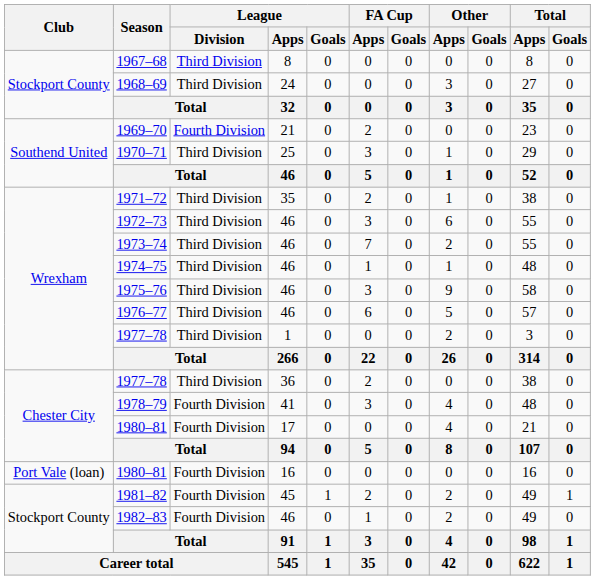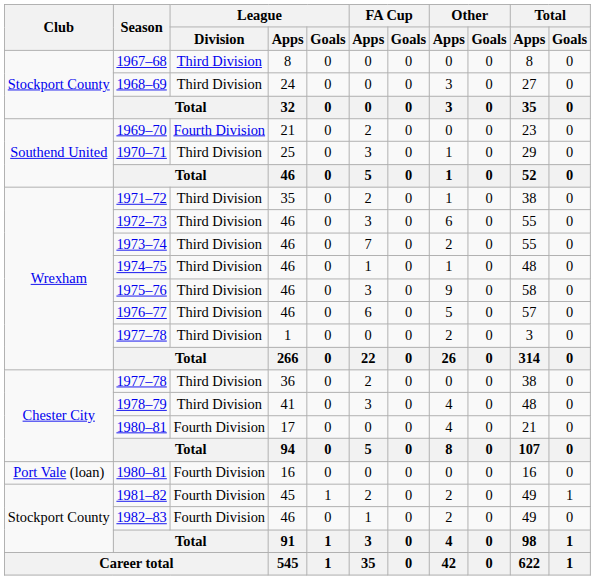 <table class="wikitable" style="text-align: center;">
 <tr>
 <th rowspan="2">Club</th>
 <th rowspan="2">Season</th>
 <th colspan="3">League</th>
 <th colspan="2">FA Cup</th>
 <th colspan="2">Other</th>
 <th colspan="2">Total</th>
 </tr>
 <tr>
 <th>Division</th>
 <th>Apps</th>
 <th>Goals</th>
 <th>Apps</th>
 <th>Goals</th>
 <th>Apps</th>
 <th>Goals</th>
 <th>Apps</th>
 <th>Goals</th>
 </tr>
 <tr>
 <td rowspan="3"><a href='#'>Stockport County</a></td>
 <td><a href='#'>1967–68</a></td>
 <td><a href='#'>Third Division</a></td>
 <td>8</td>
 <td>0</td>
 <td>0</td>
 <td>0</td>
 <td>0</td>
 <td>0</td>
 <td>8</td>
 <td>0</td>
 </tr>
 <tr>
 <td><a href='#'>1968–69</a></td>
 <td>Third Division</td>
 <td>24</td>
 <td>0</td>
 <td>0</td>
 <td>0</td>
 <td>3</td>
 <td>0</td>
 <td>27</td>
 <td>0</td>
 </tr>
 <tr>
 <th colspan="2">Total</th>
 <th>32</th>
 <th>0</th>
 <th>0</th>
 <th>0</th>
 <th>3</th>
 <th>0</th>
 <th>35</th>
 <th>0</th>
 </tr>
 <tr>
 <td rowspan="3"><a href='#'>Southend United</a></td>
 <td><a href='#'>1969–70</a></td>
 <td><a href='#'>Fourth Division</a></td>
 <td>21</td>
 <td>0</td>
 <td>2</td>
 <td>0</td>
 <td>0</td>
 <td>0</td>
 <td>23</td>
 <td>0</td>
 </tr>
 <tr>
 <td><a href='#'>1970–71</a></td>
 <td>Third Division</td>
 <td>25</td>
 <td>0</td>
 <td>3</td>
 <td>0</td>
 <td>1</td>
 <td>0</td>
 <td>29</td>
 <td>0</td>
 </tr>
 <tr>
 <th colspan="2">Total</th>
 <th>46</th>
 <th>0</th>
 <th>5</th>
 <th>0</th>
 <th>1</th>
 <th>0</th>
 <th>52</th>
 <th>0</th>
 </tr>
 <tr>
 <td rowspan="8"><a href='#'>Wrexham</a></td>
 <td><a href='#'>1971–72</a></td>
 <td>Third Division</td>
 <td>35</td>
 <td>0</td>
 <td>2</td>
 <td>0</td>
 <td>1</td>
 <td>0</td>
 <td>38</td>
 <td>0</td>
 </tr>
 <tr>
 <td><a href='#'>1972–73</a></td>
 <td>Third Division</td>
 <td>46</td>
 <td>0</td>
 <td>3</td>
 <td>0</td>
 <td>6</td>
 <td>0</td>
 <td>55</td>
 <td>0</td>
 </tr>
 <tr>
 <td><a href='#'>1973–74</a></td>
 <td>Third Division</td>
 <td>46</td>
 <td>0</td>
 <td>7</td>
 <td>0</td>
 <td>2</td>
 <td>0</td>
 <td>55</td>
 <td>0</td>
 </tr>
 <tr>
 <td><a href='#'>1974–75</a></td>
 <td>Third Division</td>
 <td>46</td>
 <td>0</td>
 <td>1</td>
 <td>0</td>
 <td>1</td>
 <td>0</td>
 <td>48</td>
 <td>0</td>
 </tr>
 <tr>
 <td><a href='#'>1975–76</a></td>
 <td>Third Division</td>
 <td>46</td>
 <td>0</td>
 <td>3</td>
 <td>0</td>
 <td>9</td>
 <td>0</td>
 <td>58</td>
 <td>0</td>
 </tr>
 <tr>
 <td><a href='#'>1976–77</a></td>
 <td>Third Division</td>
 <td>46</td>
 <td>0</td>
 <td>6</td>
 <td>0</td>
 <td>5</td>
 <td>0</td>
 <td>57</td>
 <td>0</td>
 </tr>
 <tr>
 <td><a href='#'>1977–78</a></td>
 <td>Third Division</td>
 <td>1</td>
 <td>0</td>
 <td>0</td>
 <td>0</td>
 <td>2</td>
 <td>0</td>
 <td>3</td>
 <td>0</td>
 </tr>
 <tr>
 <th colspan="2">Total</th>
 <th>266</th>
 <th>0</th>
 <th>22</th>
 <th>0</th>
 <th>26</th>
 <th>0</th>
 <th>314</th>
 <th>0</th>
 </tr>
 <tr>
 <td rowspan="4"><a href='#'>Chester City</a></td>
 <td><a href='#'>1977–78</a></td>
 <td>Third Division</td>
 <td>36</td>
 <td>0</td>
 <td>2</td>
 <td>0</td>
 <td>0</td>
 <td>0</td>
 <td>38</td>
 <td>0</td>
 </tr>
 <tr>
 <td><a href='#'>1978–79</a></td>
-<td>Fourth Division</td>
+<td>Third Division</td>
 <td>41</td>
 <td>0</td>
 <td>3</td>
 <td>0</td>
 <td>4</td>
 <td>0</td>
 <td>48</td>
 <td>0</td>
 </tr>
 <tr>
 <td><a href='#'>1980–81</a></td>
 <td>Fourth Division</td>
 <td>17</td>
 <td>0</td>
 <td>0</td>
 <td>0</td>
 <td>4</td>
 <td>0</td>
 <td>21</td>
 <td>0</td>
 </tr>
 <tr>
 <th colspan="2">Total</th>
 <th>94</th>
 <th>0</th>
 <th>5</th>
 <th>0</th>
 <th>8</th>
 <th>0</th>
 <th>107</th>
 <th>0</th>
 </tr>
 <tr>
 <td><a href='#'>Port Vale</a> (loan)</td>
 <td><a href='#'>1980–81</a></td>
 <td>Fourth Division</td>
 <td>16</td>
 <td>0</td>
 <td>0</td>
 <td>0</td>
 <td>0</td>
 <td>0</td>
 <td>16</td>
 <td>0</td>
 </tr>
 <tr>
 <td rowspan="3">Stockport County</td>
 <td><a href='#'>1981–82</a></td>
 <td>Fourth Division</td>
 <td>45</td>
 <td>1</td>
 <td>2</td>
 <td>0</td>
 <td>2</td>
 <td>0</td>
 <td>49</td>
 <td>1</td>
 </tr>
 <tr>
 <td><a href='#'>1982–83</a></td>
 <td>Fourth Division</td>
 <td>46</td>
 <td>0</td>
 <td>1</td>
 <td>0</td>
 <td>2</td>
 <td>0</td>
 <td>49</td>
 <td>0</td>
 </tr>
 <tr>
 <th colspan="2">Total</th>
 <th>91</th>
 <th>1</th>
 <th>3</th>
 <th>0</th>
 <th>4</th>
 <th>0</th>
 <th>98</th>
 <th>1</th>
 </tr>
 <tr>
 <th colspan="3">Career total</th>
 <th>545</th>
 <th>1</th>
 <th>35</th>
 <th>0</th>
 <th>42</th>
 <th>0</th>
 <th>622</th>
 <th>1</th>
 </tr>
 </table>
